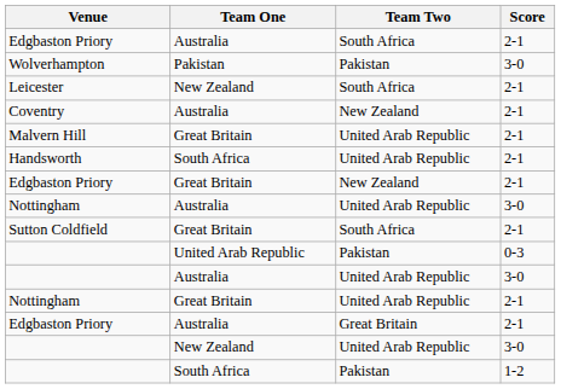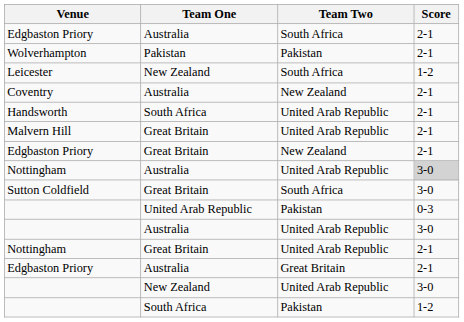 <table class="wikitable">
 <tr>
 <th width=170>Venue</th>
 <th width=170>Team One</th>
 <th width=170>Team Two</th>
 <th width=50>Score</th>
 </tr>
 <tr>
 <td>Edgbaston Priory</td>
 <td> Australia</td>
 <td> South Africa</td>
 <td>2-1</td>
 </tr>
 <tr>
 <td>Wolverhampton</td>
 <td> Pakistan</td>
 <td> Pakistan</td>
-<td>3-0</td>
+<td>2-1</td>
 </tr>
 <tr>
 <td>Leicester</td>
 <td> New Zealand</td>
 <td> South Africa</td>
-<td>2-1</td>
+<td>1-2</td>
 </tr>
 <tr>
 <td>Coventry</td>
 <td> Australia</td>
 <td> New Zealand</td>
 <td>2-1</td>
 </tr>
 <tr>
-<td>Malvern Hill</td>
-<td> Great Britain</td>
+<td>Handsworth</td>
+<td> South Africa</td>
 <td> United Arab Republic</td>
 <td>2-1</td>
 </tr>
 <tr>
-<td>Handsworth</td>
-<td> South Africa</td>
+<td>Malvern Hill</td>
+<td> Great Britain</td>
 <td> United Arab Republic</td>
 <td>2-1</td>
 </tr>
 <tr>
 <td>Edgbaston Priory</td>
 <td> Great Britain</td>
 <td> New Zealand</td>
 <td>2-1</td>
 </tr>
 <tr>
 <td>Nottingham</td>
 <td> Australia</td>
 <td> United Arab Republic</td>
-<td>3-0</td>
+<td style="background: lightgrey;">3-0</td>
 </tr>
 <tr>
 <td>Sutton Coldfield</td>
 <td> Great Britain</td>
 <td> South Africa</td>
-<td>2-1</td>
+<td>3-0</td>
 </tr>
 <tr>
 <td></td>
 <td> United Arab Republic</td>
 <td> Pakistan</td>
 <td>0-3</td>
 </tr>
 <tr>
 <td></td>
 <td> Australia</td>
 <td> United Arab Republic</td>
 <td>3-0</td>
 </tr>
 <tr>
 <td>Nottingham</td>
 <td> Great Britain</td>
 <td> United Arab Republic</td>
 <td>2-1</td>
 </tr>
 <tr>
 <td>Edgbaston Priory</td>
 <td> Australia</td>
 <td> Great Britain</td>
 <td>2-1</td>
 </tr>
 <tr>
 <td></td>
 <td> New Zealand</td>
 <td> United Arab Republic</td>
 <td>3-0</td>
 </tr>
 <tr>
 <td></td>
 <td> South Africa</td>
 <td> Pakistan</td>
 <td>1-2</td>
 </tr>
 </table>
